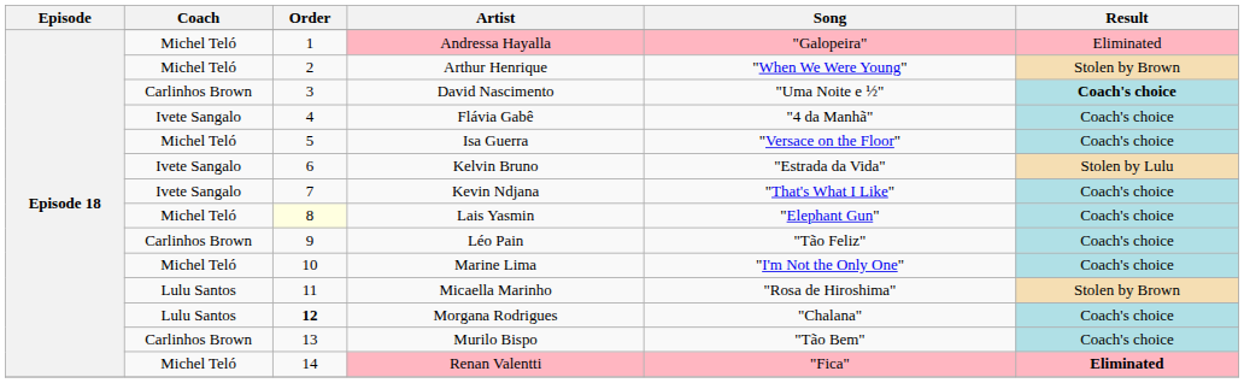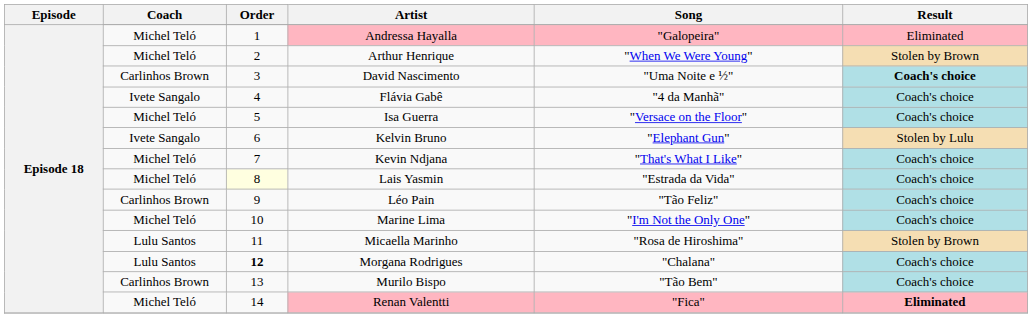 <table class="wikitable" style="text-align:center; width:100%;">
 <tr>
 <th scope="col" width="08%">Episode</th>
 <th scope="col" width="10%">Coach</th>
 <th scope="col" width="05%">Order</th>
 <th scope="col" width="20%">Artist</th>
 <th scope="col" width="25%">Song</th>
 <th scope="col" width="15%">Result</th>
 </tr>
 <tr>
 <th scope="col" rowspan=15>Episode 18<br></th>
 </tr>
 <tr>
 <td>Michel Teló</td>
 <td>1</td>
 <td bgcolor=FFB6C1>Andressa Hayalla</td>
 <td bgcolor=FFB6C1>"Galopeira"</td>
 <td bgcolor=FFB6C1>Eliminated</td>
 </tr>
 <tr>
 <td>Michel Teló</td>
 <td>2</td>
 <td>Arthur Henrique</td>
 <td>"<a href='#'>When We Were Young</a>"</td>
 <td bgcolor=F5DEB3>Stolen by Brown</td>
 </tr>
 <tr>
 <td>Carlinhos Brown</td>
 <td>3</td>
 <td>David Nascimento</td>
 <td>"Uma Noite e ½"</td>
 <td bgcolor=B0E0E6><strong>Coach's choice</strong></td>
 </tr>
 <tr>
 <td>Ivete Sangalo</td>
 <td>4</td>
 <td>Flávia Gabê</td>
 <td>"4 da Manhã"</td>
 <td bgcolor=B0E0E6>Coach's choice</td>
 </tr>
 <tr>
 <td>Michel Teló</td>
 <td>5</td>
 <td>Isa Guerra</td>
 <td>"<a href='#'>Versace on the Floor</a>"</td>
 <td bgcolor=B0E0E6>Coach's choice</td>
 </tr>
 <tr>
 <td>Ivete Sangalo</td>
 <td>6</td>
 <td>Kelvin Bruno</td>
-<td>"Estrada da Vida"</td>
+<td>"<a href='#'>Elephant Gun</a>"</td>
 <td bgcolor=F5DEB3>Stolen by Lulu</td>
 </tr>
 <tr>
-<td>Ivete Sangalo</td>
+<td>Michel Teló</td>
 <td>7</td>
 <td>Kevin Ndjana</td>
 <td>"<a href='#'>That's What I Like</a>"</td>
 <td bgcolor=B0E0E6>Coach's choice</td>
 </tr>
 <tr>
 <td>Michel Teló</td>
 <td style="background: lightyellow;">8</td>
 <td>Lais Yasmin</td>
-<td>"<a href='#'>Elephant Gun</a>"</td>
+<td>"Estrada da Vida"</td>
 <td bgcolor=B0E0E6>Coach's choice</td>
 </tr>
 <tr>
 <td>Carlinhos Brown</td>
 <td>9</td>
 <td>Léo Pain</td>
 <td>"Tão Feliz"</td>
 <td bgcolor=B0E0E6>Coach's choice</td>
 </tr>
 <tr>
 <td>Michel Teló</td>
 <td>10</td>
 <td>Marine Lima</td>
 <td>"<a href='#'>I'm Not the Only One</a>"</td>
 <td bgcolor=B0E0E6>Coach's choice</td>
 </tr>
 <tr>
 <td>Lulu Santos</td>
 <td>11</td>
 <td>Micaella Marinho</td>
 <td>"Rosa de Hiroshima"</td>
 <td bgcolor=F5DEB3>Stolen by Brown</td>
 </tr>
 <tr>
 <td>Lulu Santos</td>
 <td><strong>12</strong></td>
 <td>Morgana Rodrigues</td>
 <td>"Chalana"</td>
 <td bgcolor=B0E0E6>Coach's choice</td>
 </tr>
 <tr>
 <td>Carlinhos Brown</td>
 <td>13</td>
 <td>Murilo Bispo</td>
 <td>"Tão Bem"</td>
 <td bgcolor=B0E0E6>Coach's choice</td>
 </tr>
 <tr>
 <td>Michel Teló</td>
 <td>14</td>
 <td bgcolor=FFB6C1>Renan Valentti</td>
 <td bgcolor=FFB6C1>"Fica"</td>
 <td bgcolor=FFB6C1><strong>Eliminated</strong></td>
 </tr>
 <tr>
 </tr>
 </table>
